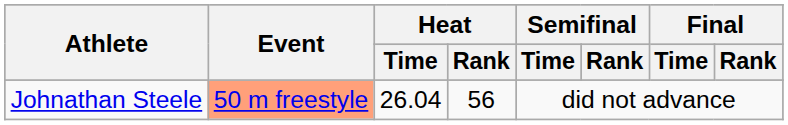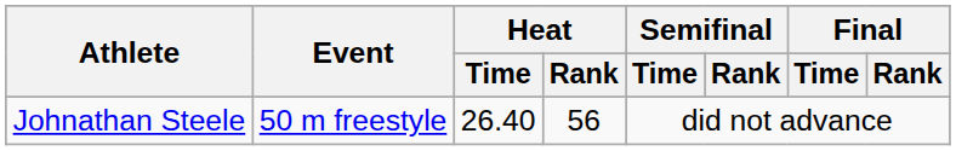 <table class=wikitable style="font-size:90%">
 <tr>
 <th rowspan="2">Athlete</th>
 <th rowspan="2">Event</th>
 <th colspan="2">Heat</th>
 <th colspan="2">Semifinal</th>
 <th colspan="2">Final</th>
 </tr>
 <tr style="font-size:95%">
 <th>Time</th>
 <th>Rank</th>
 <th>Time</th>
 <th>Rank</th>
 <th>Time</th>
 <th>Rank</th>
 </tr>
 <tr align=center>
 <td align=left><a href='#'>Johnathan Steele</a></td>
-<td align=left style="background: lightsalmon;"><a href='#'>50 m freestyle</a></td>
-<td>26.04</td>
+<td align=left><a href='#'>50 m freestyle</a></td>
+<td>26.40</td>
 <td>56</td>
 <td colspan=4>did not advance</td>
 </tr>
 </table>
